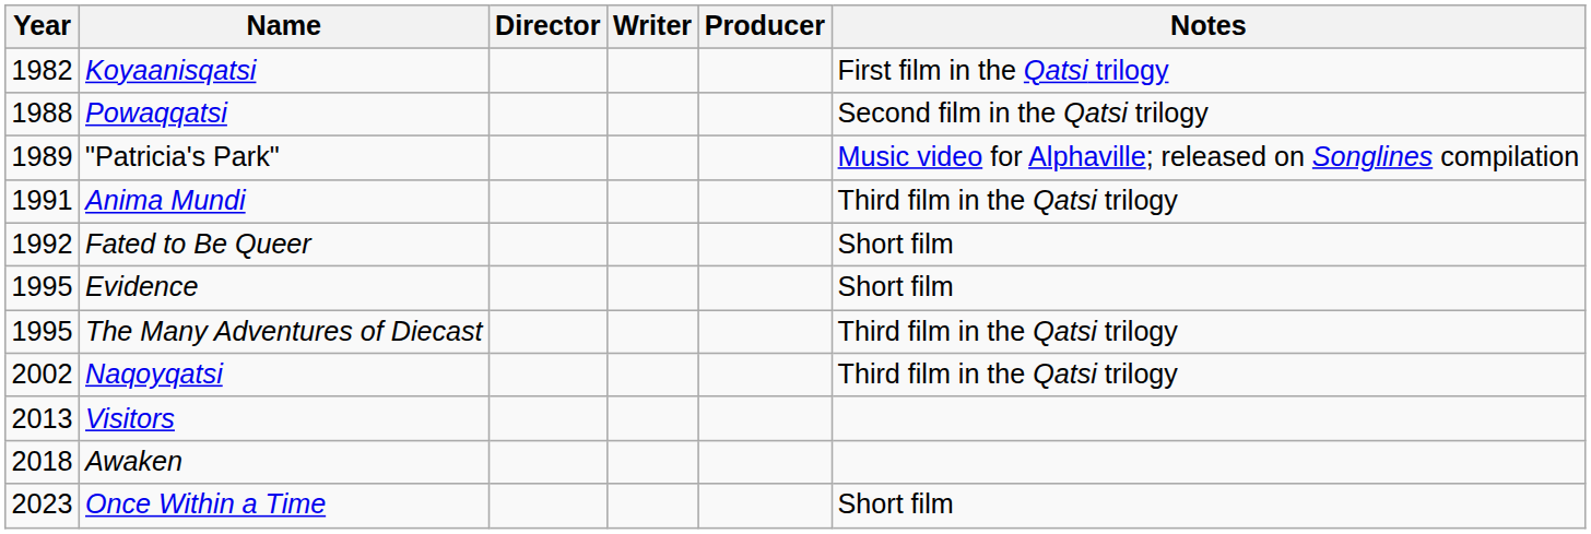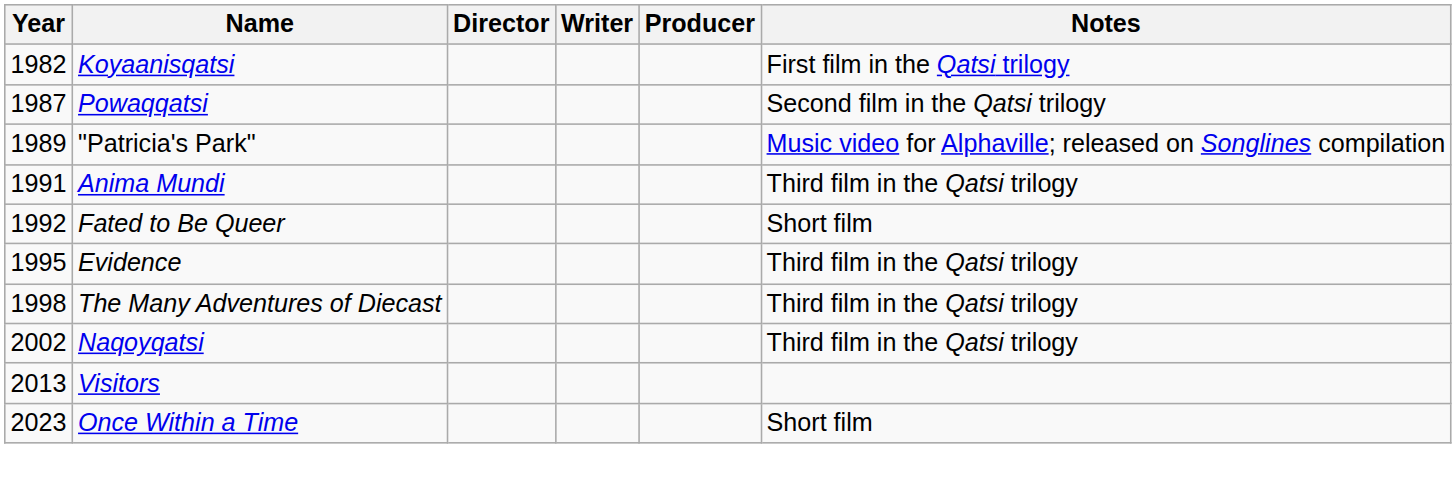 <table class="wikitable sortable">
 <tr>
 <th>Year</th>
 <th>Name</th>
 <th>Director</th>
 <th>Writer</th>
 <th>Producer</th>
 <th>Notes</th>
 </tr>
 <tr>
 <td>1982</td>
 <td><em><a href='#'>Koyaanisqatsi</a></em></td>
 <td></td>
 <td></td>
 <td></td>
 <td>First film in the <a href='#'><em>Qatsi</em> trilogy</a></td>
 </tr>
 <tr>
-<td>1988</td>
+<td>1987</td>
 <td><em><a href='#'>Powaqqatsi</a></em></td>
 <td></td>
 <td></td>
 <td></td>
 <td>Second film in the <em>Qatsi</em> trilogy</td>
 </tr>
 <tr>
 <td>1989</td>
 <td>"Patricia's Park"</td>
 <td></td>
 <td></td>
 <td></td>
 <td><a href='#'>Music video</a> for <a href='#'>Alphaville</a>; released on <em><a href='#'>Songlines</a></em> compilation</td>
 </tr>
 <tr>
 <td>1991</td>
 <td><em><a href='#'>Anima Mundi</a></em></td>
 <td></td>
 <td></td>
 <td></td>
 <td>Third film in the <em>Qatsi</em> trilogy</td>
 </tr>
 <tr>
 <td>1992</td>
 <td><em>Fated to Be Queer</em></td>
 <td></td>
 <td></td>
 <td></td>
 <td>Short film</td>
 </tr>
 <tr>
 <td>1995</td>
 <td><em>Evidence</em></td>
 <td></td>
 <td></td>
 <td></td>
-<td>Short film</td>
+<td>Third film in the <em>Qatsi</em> trilogy</td>
 </tr>
 <tr>
-<td>1995</td>
+<td>1998</td>
 <td><em>The Many Adventures of Diecast</em></td>
 <td></td>
 <td></td>
 <td></td>
 <td>Third film in the <em>Qatsi</em> trilogy</td>
 </tr>
 <tr>
 <td>2002</td>
 <td><em><a href='#'>Naqoyqatsi</a></em></td>
 <td></td>
 <td></td>
 <td></td>
 <td>Third film in the <em>Qatsi</em> trilogy</td>
 </tr>
 <tr>
 <td>2013</td>
 <td><em><a href='#'>Visitors</a></em></td>
 <td></td>
 <td></td>
 <td></td>
 <td></td>
 </tr>
 <tr>
-<td>2018</td>
-<td><em>Awaken</em></td>
-<td></td>
-<td></td>
-<td></td>
-<td></td>
-</tr>
-<tr>
 <td>2023</td>
 <td><em><a href='#'>Once Within a Time</a></em></td>
 <td></td>
 <td></td>
 <td></td>
 <td>Short film</td>
 </tr>
 </table>
